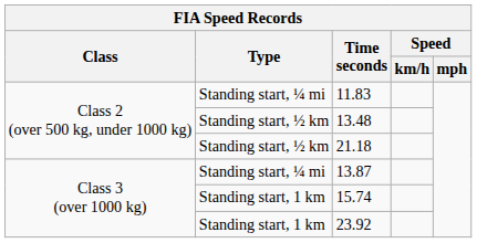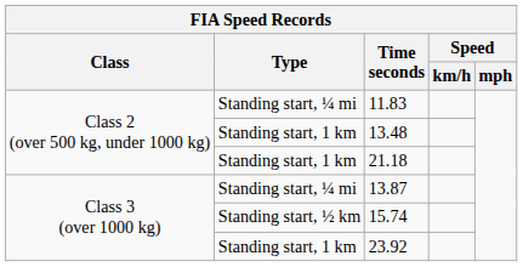 <table class="wikitable" style="font-size: 95%;">
 <tr>
 <th colspan=5>FIA Speed Records</th>
 </tr>
 <tr>
 <th rowspan=2>Class</th>
 <th rowspan=2>Type</th>
 <th rowspan=2>Time<br>seconds</th>
 <th colspan=2>Speed</th>
 </tr>
 <tr>
 <th>km/h</th>
 <th>mph</th>
 </tr>
 <tr>
 <td rowspan=3 align="center">Class 2<br>(over 500 kg, under 1000 kg)</td>
 <td>Standing start, ¼ mi</td>
 <td>11.83</td>
 <td></td>
 </tr>
 <tr>
-<td>Standing start, ½ km</td>
+<td>Standing start, 1 km</td>
 <td>13.48</td>
 <td></td>
 </tr>
 <tr>
-<td>Standing start, ½ km</td>
+<td>Standing start, 1 km</td>
 <td>21.18</td>
 <td></td>
 </tr>
 <tr>
 <td rowspan=3 align="center">Class 3<br>(over 1000 kg)</td>
 <td>Standing start, ¼ mi</td>
 <td>13.87</td>
 <td></td>
 </tr>
 <tr>
-<td>Standing start, 1 km</td>
+<td>Standing start, ½ km</td>
 <td>15.74</td>
 <td></td>
 </tr>
 <tr>
 <td>Standing start, 1 km</td>
 <td>23.92</td>
 <td></td>
 </tr>
 </table>
